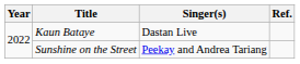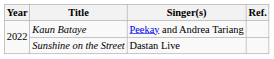 <table class="wikitable">
 <tr>
 <th>Year</th>
 <th>Title</th>
 <th>Singer(s)</th>
 <th>Ref.</th>
 </tr>
 <tr>
 <td rowspan=2>2022</td>
 <td><em>Kaun Bataye</em></td>
-<td>Dastan Live</td>
+<td><a href='#'>Peekay</a> and Andrea Tariang</td>
 <td></td>
 </tr>
 <tr>
 <td><em>Sunshine on the Street</em></td>
-<td><a href='#'>Peekay</a> and Andrea Tariang</td>
+<td>Dastan Live</td>
 <td></td>
 </tr>
 </table>
